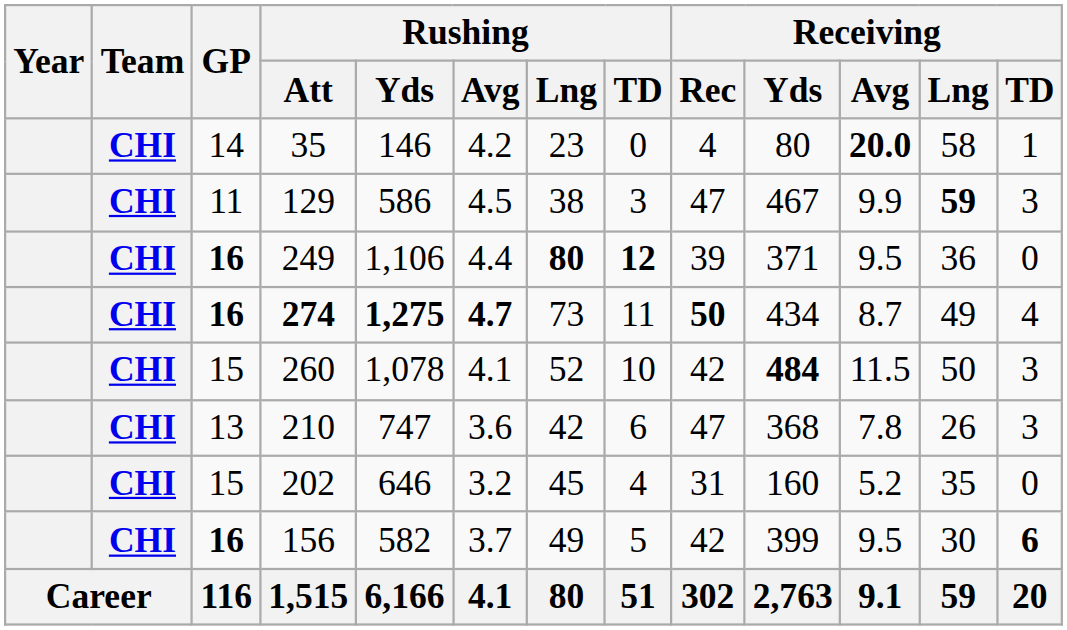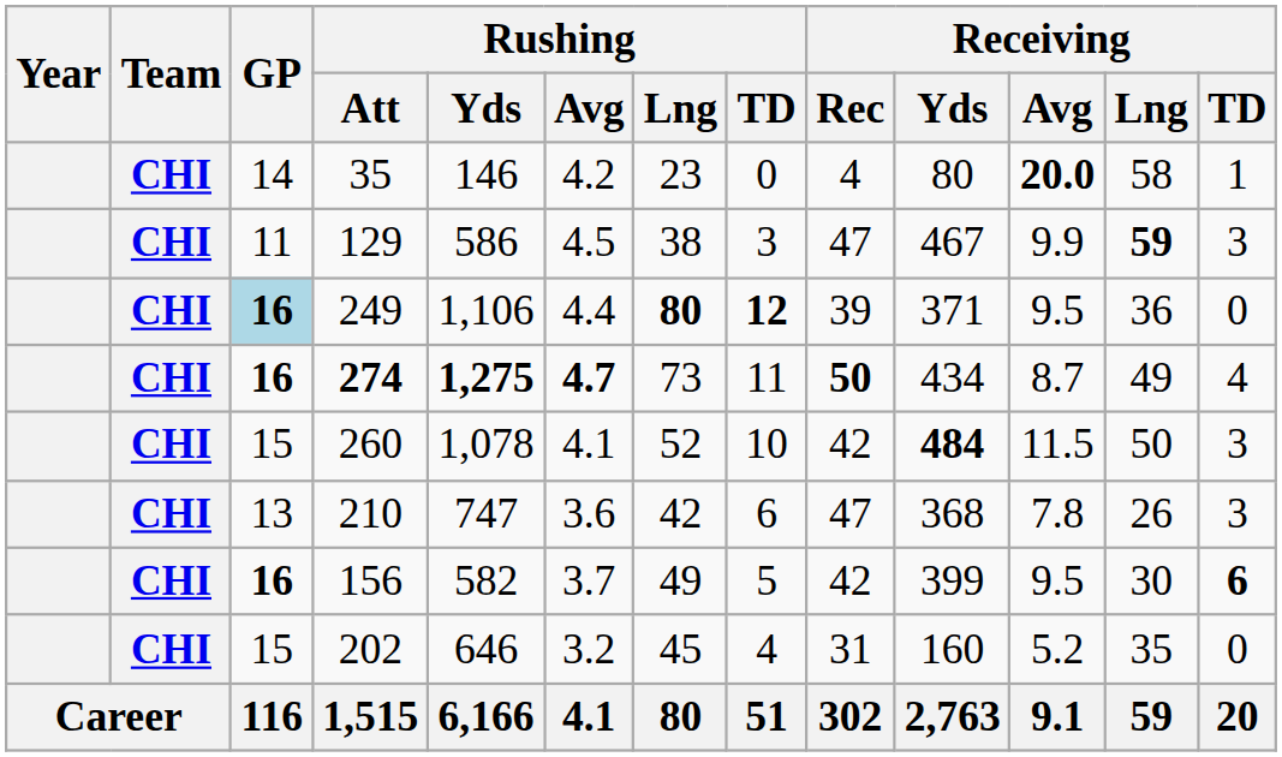 <table class=wikitable style="text-align:center">
 <tr>
 <th rowspan="2">Year</th>
 <th rowspan="2">Team</th>
 <th rowspan="2">GP</th>
 <th colspan="5">Rushing</th>
 <th colspan="5">Receiving</th>
 </tr>
 <tr>
 <th>Att</th>
 <th>Yds</th>
 <th>Avg</th>
 <th>Lng</th>
 <th>TD</th>
 <th>Rec</th>
 <th>Yds</th>
 <th>Avg</th>
 <th>Lng</th>
 <th>TD</th>
 </tr>
 <tr>
 <th></th>
 <th><a href='#'>CHI</a></th>
 <td>14</td>
 <td>35</td>
 <td>146</td>
 <td>4.2</td>
 <td>23</td>
 <td>0</td>
 <td>4</td>
 <td>80</td>
 <td><strong>20.0</strong></td>
 <td>58</td>
 <td>1</td>
 </tr>
 <tr>
 <th></th>
 <th><a href='#'>CHI</a></th>
 <td>11</td>
 <td>129</td>
 <td>586</td>
 <td>4.5</td>
 <td>38</td>
 <td>3</td>
 <td>47</td>
 <td>467</td>
 <td>9.9</td>
 <td><strong>59</strong></td>
 <td>3</td>
 </tr>
 <tr>
 <th></th>
 <th><a href='#'>CHI</a></th>
-<td><strong>16</strong></td>
+<td style="background: lightblue;"><strong>16</strong></td>
 <td>249</td>
 <td>1,106</td>
 <td>4.4</td>
 <td><strong>80</strong></td>
 <td><strong>12</strong></td>
 <td>39</td>
 <td>371</td>
 <td>9.5</td>
 <td>36</td>
 <td>0</td>
 </tr>
 <tr>
 <th></th>
 <th><a href='#'>CHI</a></th>
 <td><strong>16</strong></td>
 <td><strong>274</strong></td>
 <td><strong>1,275</strong></td>
 <td><strong>4.7</strong></td>
 <td>73</td>
 <td>11</td>
 <td><strong>50</strong></td>
 <td>434</td>
 <td>8.7</td>
 <td>49</td>
 <td>4</td>
 </tr>
 <tr>
 <th></th>
 <th><a href='#'>CHI</a></th>
 <td>15</td>
 <td>260</td>
 <td>1,078</td>
 <td>4.1</td>
 <td>52</td>
 <td>10</td>
 <td>42</td>
 <td><strong>484</strong></td>
 <td>11.5</td>
 <td>50</td>
 <td>3</td>
 </tr>
 <tr>
 <th></th>
 <th><a href='#'>CHI</a></th>
 <td>13</td>
 <td>210</td>
 <td>747</td>
 <td>3.6</td>
 <td>42</td>
 <td>6</td>
 <td>47</td>
 <td>368</td>
 <td>7.8</td>
 <td>26</td>
 <td>3</td>
 </tr>
 <tr>
 <th></th>
 <th><a href='#'>CHI</a></th>
+<td><strong>16</strong></td>
+<td>156</td>
+<td>582</td>
+<td>3.7</td>
+<td>49</td>
+<td>5</td>
+<td>42</td>
+<td>399</td>
+<td>9.5</td>
+<td>30</td>
+<td><strong>6</strong></td>
+</tr>
+<tr>
+<th></th>
+<th><a href='#'>CHI</a></th>
 <td>15</td>
 <td>202</td>
 <td>646</td>
 <td>3.2</td>
 <td>45</td>
 <td>4</td>
 <td>31</td>
 <td>160</td>
 <td>5.2</td>
 <td>35</td>
 <td>0</td>
-</tr>
-<tr>
-<th></th>
-<th><a href='#'>CHI</a></th>
-<td><strong>16</strong></td>
-<td>156</td>
-<td>582</td>
-<td>3.7</td>
-<td>49</td>
-<td>5</td>
-<td>42</td>
-<td>399</td>
-<td>9.5</td>
-<td>30</td>
-<td><strong>6</strong></td>
 </tr>
 <tr>
 <th colspan="2">Career</th>
 <th>116</th>
 <th>1,515</th>
 <th>6,166</th>
 <th>4.1</th>
 <th>80</th>
 <th>51</th>
 <th>302</th>
 <th>2,763</th>
 <th>9.1</th>
 <th>59</th>
 <th>20</th>
 </tr>
 </table>
